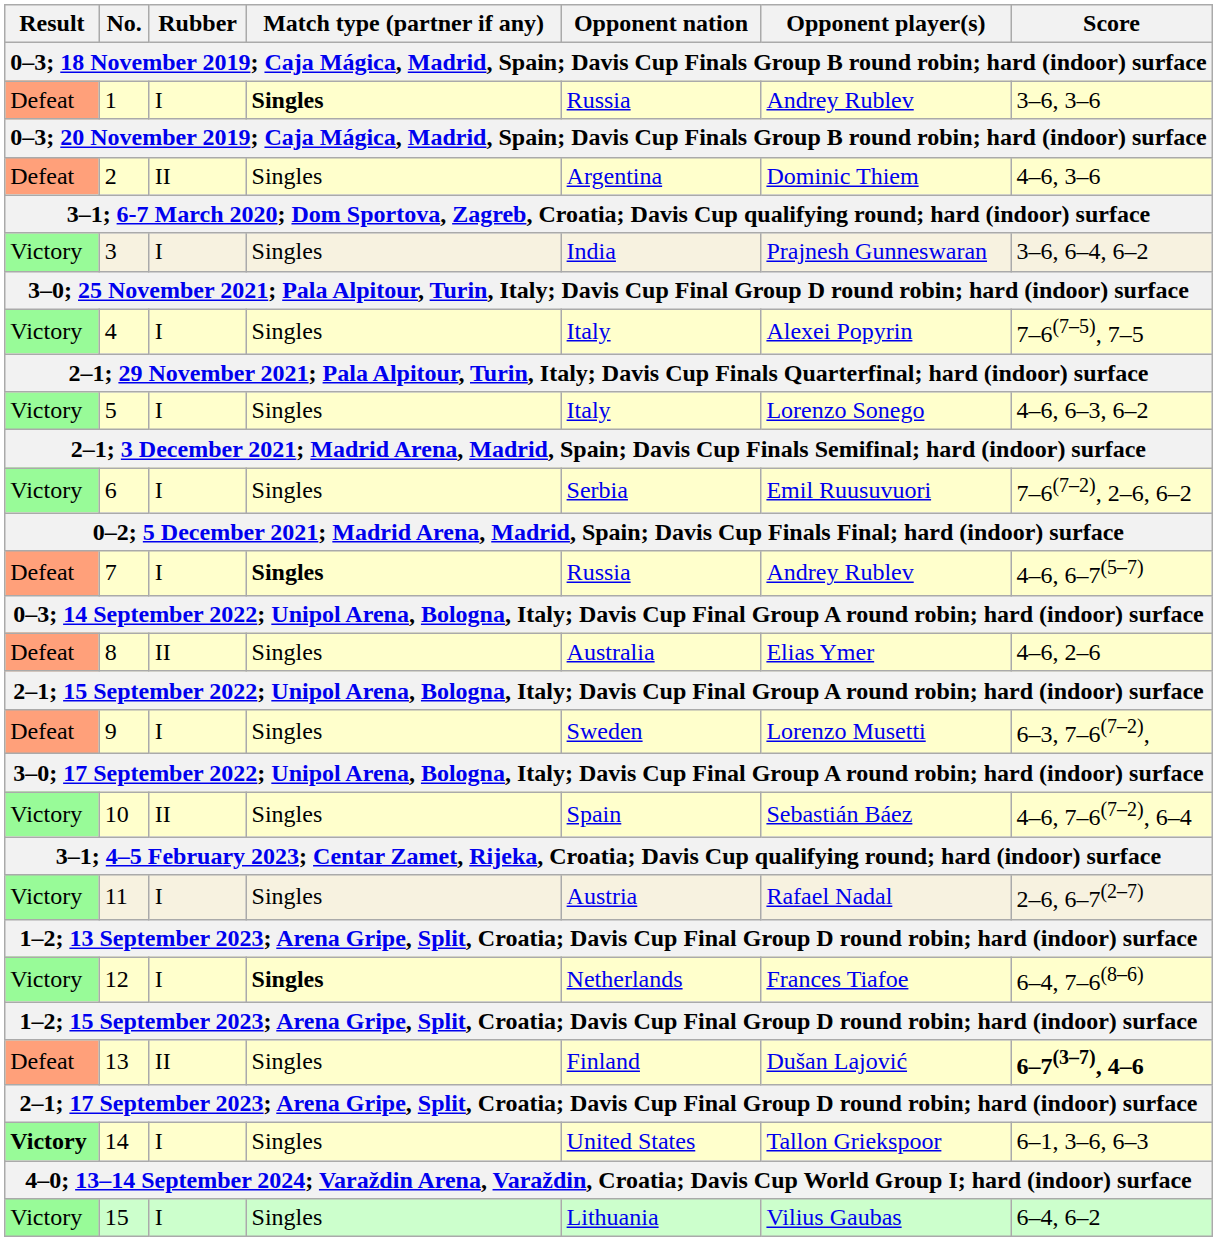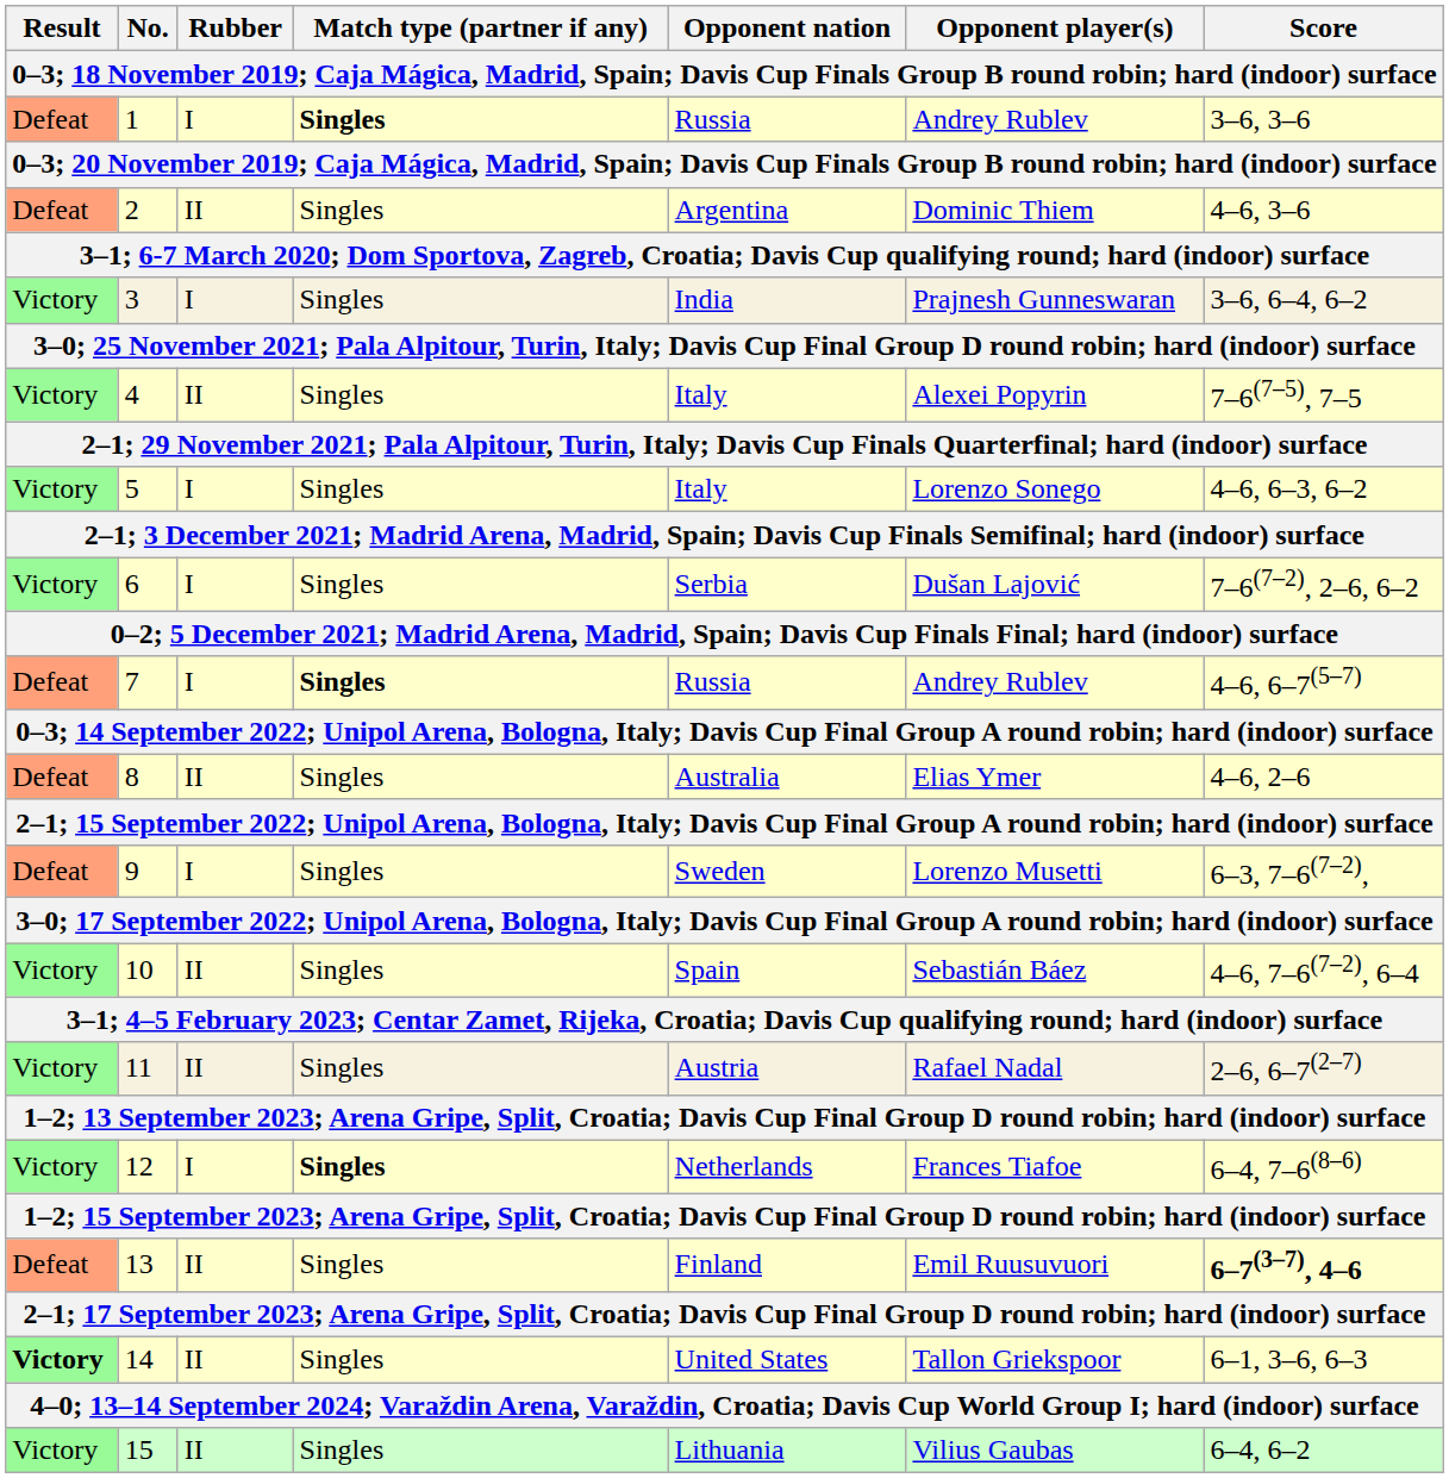 <table class=wikitable>
 <tr>
 <th>Result</th>
 <th>No.</th>
 <th>Rubber</th>
 <th>Match type (partner if any)</th>
 <th>Opponent nation</th>
 <th>Opponent player(s)</th>
 <th>Score</th>
 </tr>
 <tr>
 <th colspan=7>0–3; <a href='#'>18 November 2019</a>; <a href='#'>Caja Mágica</a>, <a href='#'>Madrid</a>, Spain; Davis Cup Finals Group B round robin; hard (indoor) surface</th>
 </tr>
 <tr bgcolor=#FFFFCC>
 <td bgcolor=FFA07A>Defeat</td>
 <td>1</td>
 <td>I</td>
 <td><strong>Singles</strong></td>
 <td> <a href='#'>Russia</a></td>
 <td><a href='#'>Andrey Rublev</a></td>
 <td>3–6, 3–6</td>
 </tr>
 <tr>
 <th colspan=7>0–3; <a href='#'>20 November 2019</a>; <a href='#'>Caja Mágica</a>, <a href='#'>Madrid</a>, Spain; Davis Cup Finals Group B round robin; hard (indoor) surface</th>
 </tr>
 <tr bgcolor=#FFFFCC>
 <td bgcolor=FFA07A>Defeat</td>
 <td>2</td>
 <td>II</td>
 <td>Singles</td>
 <td> <a href='#'>Argentina</a></td>
 <td><a href='#'>Dominic Thiem</a></td>
 <td>4–6, 3–6</td>
 </tr>
 <tr>
 <th colspan=7>3–1; <a href='#'>6-7 March 2020</a>; <a href='#'>Dom Sportova</a>, <a href='#'>Zagreb</a>, Croatia; Davis Cup qualifying round; hard (indoor) surface</th>
 </tr>
 <tr bgcolor=#F7F2E0>
 <td bgcolor=98FB98>Victory</td>
 <td>3</td>
 <td>I</td>
 <td>Singles</td>
 <td> <a href='#'>India</a></td>
 <td><a href='#'>Prajnesh Gunneswaran</a></td>
 <td>3–6, 6–4, 6–2</td>
 </tr>
 <tr>
 <th colspan=7>3–0; <a href='#'>25 November 2021</a>; <a href='#'>Pala Alpitour</a>, <a href='#'>Turin</a>, Italy; Davis Cup Final Group D round robin; hard (indoor) surface</th>
 </tr>
 <tr bgcolor=#FFFFCC>
 <td bgcolor=98FB98>Victory</td>
 <td>4</td>
-<td>I</td>
+<td>II</td>
 <td>Singles</td>
 <td> <a href='#'>Italy</a></td>
 <td><a href='#'>Alexei Popyrin</a></td>
 <td>7–6<sup>(7–5)</sup>, 7–5</td>
 </tr>
 <tr>
 <th colspan=7>2–1; <a href='#'>29 November 2021</a>; <a href='#'>Pala Alpitour</a>, <a href='#'>Turin</a>, Italy; Davis Cup Finals Quarterfinal; hard (indoor) surface</th>
 </tr>
 <tr bgcolor=#FFFFCC>
 <td bgcolor=98FB98>Victory</td>
 <td>5</td>
 <td>I</td>
 <td>Singles</td>
 <td> <a href='#'>Italy</a></td>
 <td><a href='#'>Lorenzo Sonego</a></td>
 <td>4–6, 6–3, 6–2</td>
 </tr>
 <tr>
 <th colspan=7>2–1; <a href='#'>3 December 2021</a>; <a href='#'>Madrid Arena</a>, <a href='#'>Madrid</a>, Spain; Davis Cup Finals Semifinal; hard (indoor) surface</th>
 </tr>
 <tr bgcolor=#FFFFCC>
 <td bgcolor=98FB98>Victory</td>
 <td>6</td>
 <td>I</td>
 <td>Singles</td>
 <td> <a href='#'>Serbia</a></td>
-<td><a href='#'>Emil Ruusuvuori</a></td>
+<td><a href='#'>Dušan Lajović</a></td>
 <td>7–6<sup>(7–2)</sup>, 2–6, 6–2</td>
 </tr>
 <tr>
 <th colspan=7>0–2; <a href='#'>5 December 2021</a>; <a href='#'>Madrid Arena</a>, <a href='#'>Madrid</a>, Spain; Davis Cup Finals Final; hard (indoor) surface</th>
 </tr>
 <tr bgcolor=#FFFFCC>
 <td bgcolor=FFA07A>Defeat</td>
 <td>7</td>
 <td>I</td>
 <td><strong>Singles</strong></td>
 <td> <a href='#'>Russia</a></td>
 <td><a href='#'>Andrey Rublev</a></td>
 <td>4–6, 6–7<sup>(5–7)</sup></td>
 </tr>
 <tr>
 <th colspan=7>0–3; <a href='#'>14 September 2022</a>; <a href='#'>Unipol Arena</a>, <a href='#'>Bologna</a>, Italy; Davis Cup Final Group A round robin; hard (indoor) surface</th>
 </tr>
 <tr bgcolor=#FFFFCC>
 <td bgcolor=FFA07A>Defeat</td>
 <td>8</td>
 <td>II</td>
 <td>Singles</td>
 <td> <a href='#'>Australia</a></td>
 <td><a href='#'>Elias Ymer</a></td>
 <td>4–6, 2–6</td>
 </tr>
 <tr>
 <th colspan=7>2–1; <a href='#'>15 September 2022</a>; <a href='#'>Unipol Arena</a>, <a href='#'>Bologna</a>, Italy; Davis Cup Final Group A round robin; hard (indoor) surface</th>
 </tr>
 <tr bgcolor=#FFFFCC>
 <td bgcolor=FFA07A>Defeat</td>
 <td>9</td>
 <td>I</td>
 <td>Singles</td>
 <td> <a href='#'>Sweden</a></td>
 <td><a href='#'>Lorenzo Musetti</a></td>
 <td>6–3, 7–6<sup>(7–2)</sup>,</td>
 </tr>
 <tr>
 <th colspan=7>3–0; <a href='#'>17 September 2022</a>; <a href='#'>Unipol Arena</a>, <a href='#'>Bologna</a>, Italy; Davis Cup Final Group A round robin; hard (indoor) surface</th>
 </tr>
 <tr bgcolor=#FFFFCC>
 <td bgcolor=98FB98>Victory</td>
 <td>10</td>
 <td>II</td>
 <td>Singles</td>
 <td> <a href='#'>Spain</a></td>
 <td><a href='#'>Sebastián Báez</a></td>
 <td>4–6, 7–6<sup>(7–2)</sup>, 6–4</td>
 </tr>
 <tr>
 <th colspan=7>3–1; <a href='#'>4–5 February 2023</a>; <a href='#'>Centar Zamet</a>, <a href='#'>Rijeka</a>, Croatia; Davis Cup qualifying round; hard (indoor) surface</th>
 </tr>
 <tr bgcolor=#F7F2E0>
 <td bgcolor=98FB98>Victory</td>
 <td>11</td>
-<td>I</td>
+<td>II</td>
 <td>Singles</td>
 <td> <a href='#'>Austria</a></td>
 <td><a href='#'>Rafael Nadal</a></td>
 <td>2–6, 6–7<sup>(2–7)</sup></td>
 </tr>
 <tr>
 <th colspan=7>1–2; <a href='#'>13 September 2023</a>; <a href='#'>Arena Gripe</a>, <a href='#'>Split</a>, Croatia; Davis Cup Final Group D round robin; hard (indoor) surface</th>
 </tr>
 <tr bgcolor=#FFFFCC>
 <td bgcolor=98FB98>Victory</td>
 <td>12</td>
 <td>I</td>
 <td><strong>Singles</strong></td>
 <td> <a href='#'>Netherlands</a></td>
 <td><a href='#'>Frances Tiafoe</a></td>
 <td>6–4, 7–6<sup>(8–6)</sup></td>
 </tr>
 <tr>
 <th colspan=7>1–2; <a href='#'>15 September 2023</a>; <a href='#'>Arena Gripe</a>, <a href='#'>Split</a>, Croatia; Davis Cup Final Group D round robin; hard (indoor) surface</th>
 </tr>
 <tr bgcolor=#FFFFCC>
 <td bgcolor=FFA07A>Defeat</td>
 <td>13</td>
 <td>II</td>
 <td>Singles</td>
 <td> <a href='#'>Finland</a></td>
-<td><a href='#'>Dušan Lajović</a></td>
+<td><a href='#'>Emil Ruusuvuori</a></td>
 <td><strong>6–7<sup>(3–7)</sup>, 4–6</strong></td>
 </tr>
 <tr>
 <th colspan=7>2–1; <a href='#'>17 September 2023</a>; <a href='#'>Arena Gripe</a>, <a href='#'>Split</a>, Croatia; Davis Cup Final Group D round robin; hard (indoor) surface</th>
 </tr>
 <tr bgcolor=#FFFFCC>
 <td bgcolor=98FB98><strong>Victory</strong></td>
 <td>14</td>
-<td>I</td>
+<td>II</td>
 <td>Singles</td>
 <td> <a href='#'>United States</a></td>
 <td><a href='#'>Tallon Griekspoor</a></td>
 <td>6–1, 3–6, 6–3</td>
 </tr>
 <tr>
 <th colspan=7>4–0; <a href='#'>13–14 September 2024</a>; <a href='#'>Varaždin Arena</a>, <a href='#'>Varaždin</a>, Croatia; Davis Cup World Group I; hard (indoor) surface</th>
 </tr>
 <tr bgcolor=#CCFFCC>
 <td bgcolor=98FB98>Victory</td>
 <td>15</td>
-<td>I</td>
+<td>II</td>
 <td>Singles</td>
 <td> <a href='#'>Lithuania</a></td>
 <td><a href='#'>Vilius Gaubas</a></td>
 <td>6–4, 6–2</td>
 </tr>
 </table>
